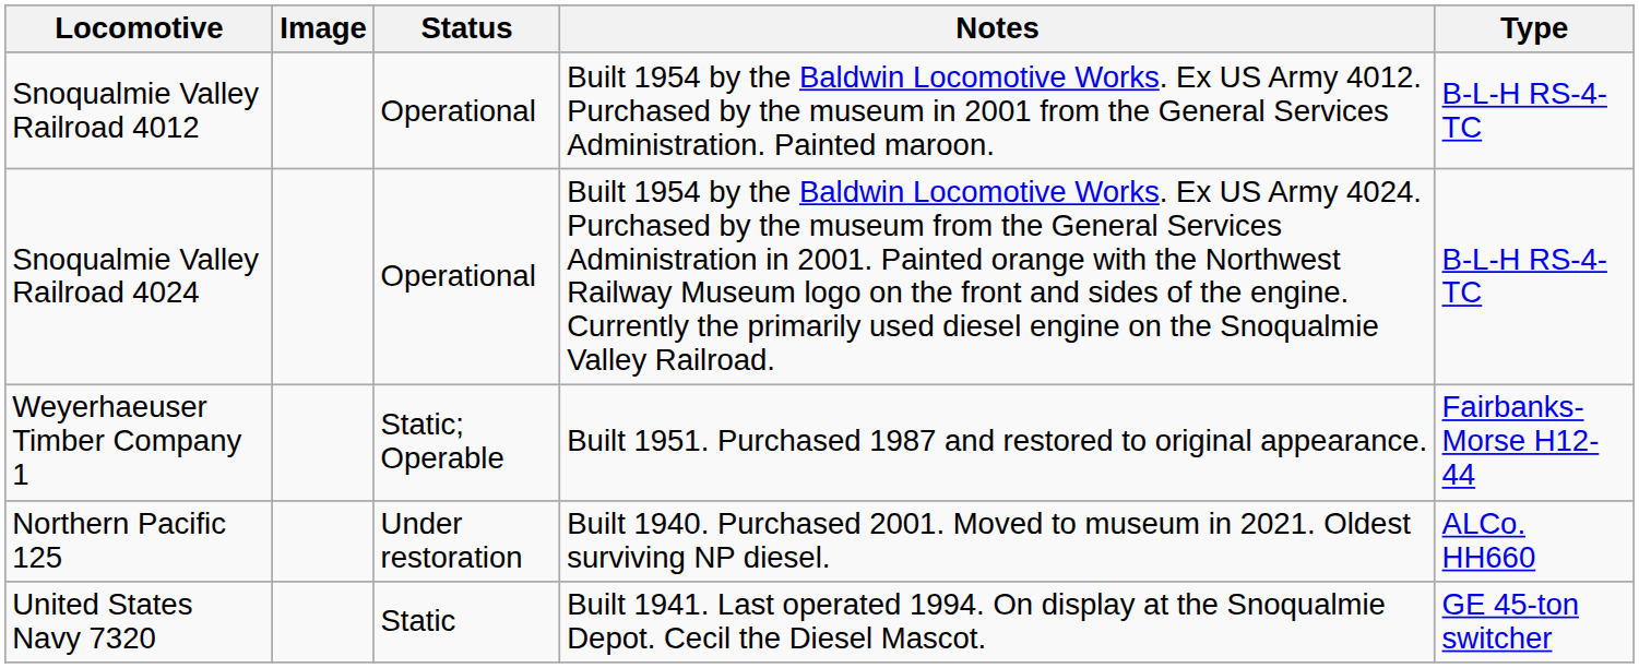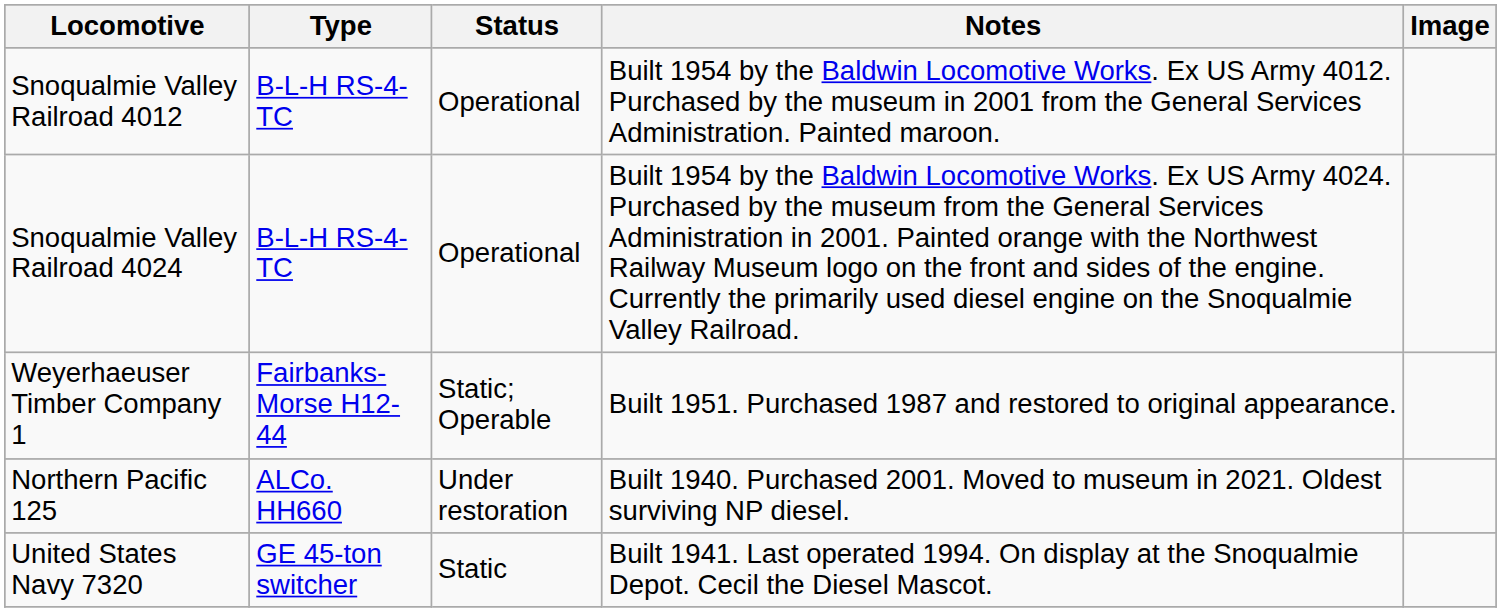 <table class="wikitable">
 <tr>
 <th>Locomotive</th>
-<th>Image</th>
+<th>Type</th>
 <th>Status</th>
 <th>Notes</th>
-<th>Type</th>
+<th>Image</th>
 </tr>
 <tr>
 <td>Snoqualmie Valley Railroad 4012</td>
-<td></td>
+<td><a href='#'>B-L-H RS-4-TC</a></td>
 <td>Operational</td>
 <td>Built 1954 by the <a href='#'>Baldwin Locomotive Works</a>. Ex US Army 4012. Purchased by the museum in 2001 from the General Services Administration. Painted maroon.</td>
-<td><a href='#'>B-L-H RS-4-TC</a></td>
+<td></td>
 </tr>
 <tr>
 <td>Snoqualmie Valley Railroad 4024</td>
-<td></td>
+<td><a href='#'>B-L-H RS-4-TC</a></td>
 <td>Operational</td>
 <td>Built 1954 by the <a href='#'>Baldwin Locomotive Works</a>. Ex US Army 4024. Purchased by the museum from the General Services Administration in 2001. Painted orange with the Northwest Railway Museum logo on the front and sides of the engine.<br>Currently the primarily used diesel engine on the Snoqualmie Valley Railroad.</td>
-<td><a href='#'>B-L-H RS-4-TC</a></td>
+<td></td>
 </tr>
 <tr>
 <td>Weyerhaeuser Timber Company 1</td>
-<td></td>
+<td><a href='#'>Fairbanks-Morse H12-44</a></td>
 <td>Static; Operable</td>
 <td>Built 1951. Purchased 1987 and restored to original appearance.</td>
-<td><a href='#'>Fairbanks-Morse H12-44</a></td>
+<td></td>
 </tr>
 <tr>
 <td>Northern Pacific 125</td>
-<td></td>
+<td><a href='#'>ALCo. HH660</a></td>
 <td>Under restoration</td>
 <td>Built 1940. Purchased 2001. Moved to museum in 2021. Oldest surviving NP diesel.</td>
-<td><a href='#'>ALCo. HH660</a></td>
+<td></td>
 </tr>
 <tr>
 <td>United States Navy 7320</td>
-<td></td>
+<td><a href='#'>GE 45-ton switcher</a></td>
 <td>Static</td>
 <td>Built 1941. Last operated 1994. On display at the Snoqualmie Depot. Cecil the Diesel Mascot.</td>
-<td><a href='#'>GE 45-ton switcher</a></td>
+<td></td>
 </tr>
 </table>
